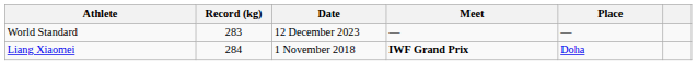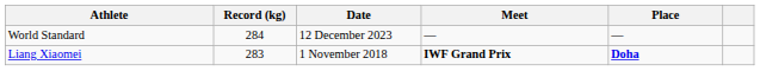 <table class="wikitable" style="font-size:90%; width: 70%;">
 <tr>
 <th width=20%>Athlete</th>
 <th width=8%>Record (kg)</th>
 <th width=12%>Date</th>
 <th width=18%>Meet</th>
 <th width=11%>Place</th>
 <th width=3%></th>
 </tr>
 <tr>
 <td>World Standard</td>
-<td align=center>283</td>
+<td align=center>284</td>
 <td>12 December 2023</td>
 <td>—</td>
 <td>—</td>
 <td></td>
 </tr>
 <tr>
 <td> <a href='#'>Liang Xiaomei</a></td>
-<td align="center">284</td>
+<td align="center">283</td>
 <td>1 November 2018</td>
 <td><strong>IWF Grand Prix</strong></td>
-<td><a href='#'>Doha</a></td>
+<td><strong><a href='#'>Doha</a></strong></td>
 <td></td>
 </tr>
 </table>
